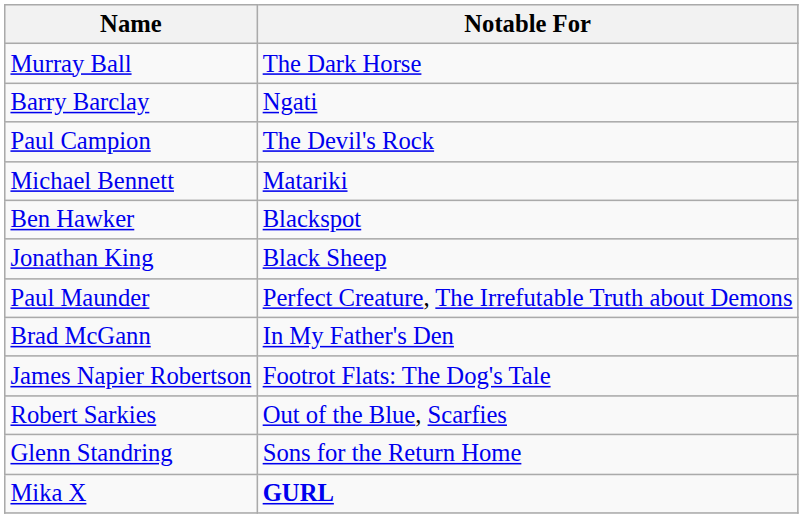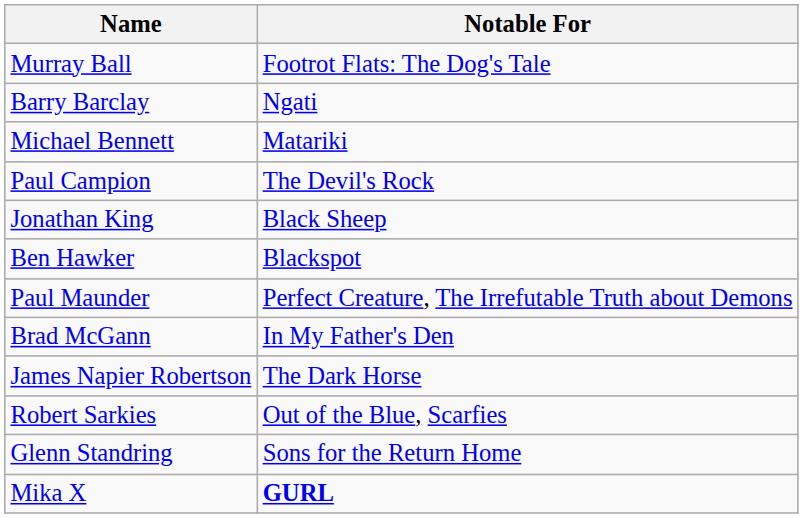 <table class=wikitable>
 <tr>
 <th>Name</th>
 <th>Notable For</th>
 </tr>
 <tr>
 <td><a href='#'>Murray Ball</a></td>
-<td><a href='#'>The Dark Horse</a></td>
+<td><a href='#'>Footrot Flats: The Dog's Tale</a></td>
 </tr>
 <tr>
 <td><a href='#'>Barry Barclay</a></td>
 <td><a href='#'>Ngati</a></td>
 </tr>
 <tr>
+<td><a href='#'>Michael Bennett</a></td>
+<td><a href='#'>Matariki</a></td>
+</tr>
+<tr>
 <td><a href='#'>Paul Campion</a></td>
 <td><a href='#'>The Devil's Rock</a></td>
 </tr>
 <tr>
-<td><a href='#'>Michael Bennett</a></td>
-<td><a href='#'>Matariki</a></td>
+<td><a href='#'>Jonathan King</a></td>
+<td><a href='#'>Black Sheep</a></td>
 </tr>
 <tr>
 <td><a href='#'>Ben Hawker</a></td>
 <td><a href='#'>Blackspot</a></td>
-</tr>
-<tr>
-<td><a href='#'>Jonathan King</a></td>
-<td><a href='#'>Black Sheep</a></td>
 </tr>
 <tr>
 <td><a href='#'>Paul Maunder</a></td>
 <td><a href='#'>Perfect Creature</a>, <a href='#'>The Irrefutable Truth about Demons</a></td>
 </tr>
 <tr>
 <td><a href='#'>Brad McGann</a></td>
 <td><a href='#'>In My Father's Den</a></td>
 </tr>
 <tr>
 <td><a href='#'>James Napier Robertson</a></td>
-<td><a href='#'>Footrot Flats: The Dog's Tale</a></td>
+<td><a href='#'>The Dark Horse</a></td>
 </tr>
 <tr>
 <td><a href='#'>Robert Sarkies</a></td>
 <td><a href='#'>Out of the Blue</a>, <a href='#'>Scarfies</a></td>
 </tr>
 <tr>
 <td><a href='#'>Glenn Standring</a></td>
 <td><a href='#'>Sons for the Return Home</a></td>
 </tr>
 <tr>
 <td><a href='#'>Mika X</a></td>
 <td><strong><a href='#'>GURL</a></strong></td>
 </tr>
 </table>
